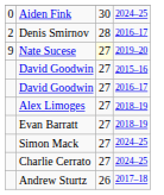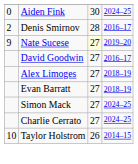 <table class="wikitable">
 <tr>
 </tr>
 <tr>
 <td>0</td>
 <td><a href='#'>Aiden Fink</a></td>
 <td>30</td>
 <td style="font-size:80%;"><a href='#'>2024–25</a></td>
 </tr>
 <tr>
 <td>2</td>
 <td>Denis Smirnov</td>
 <td>28</td>
 <td style="font-size:80%;"><a href='#'>2016–17</a></td>
 </tr>
 <tr>
 <td>9</td>
 <td><a href='#'>Nate Sucese</a></td>
 <td style="background: lightyellow;">27</td>
 <td style="font-size:80%;"><a href='#'>2019–20</a></td>
-</tr>
-<tr>
-<td></td>
-<td><a href='#'>David Goodwin</a></td>
-<td>27</td>
-<td style="font-size:80%;"><a href='#'>2015–16</a></td>
 </tr>
 <tr>
 <td></td>
 <td><a href='#'>David Goodwin</a></td>
 <td>27</td>
 <td style="font-size:80%;"><a href='#'>2016–17</a></td>
 </tr>
 <tr>
 <td></td>
 <td><a href='#'>Alex Limoges</a></td>
 <td>27</td>
 <td style="font-size:80%;"><a href='#'>2018–19</a></td>
 </tr>
 <tr>
 <td></td>
 <td>Evan Barratt</td>
 <td>27</td>
 <td style="font-size:80%;"><a href='#'>2018–19</a></td>
 </tr>
 <tr>
 <td></td>
 <td>Simon Mack</td>
 <td>27</td>
 <td style="font-size:80%;"><a href='#'>2024–25</a></td>
 </tr>
 <tr>
 <td></td>
 <td>Charlie Cerrato</td>
 <td>27</td>
 <td style="font-size:80%;"><a href='#'>2024–25</a></td>
 </tr>
 <tr>
-<td></td>
-<td>Andrew Sturtz</td>
+<td>10</td>
+<td>Taylor Holstrom</td>
 <td>26</td>
-<td style="font-size:80%;"><a href='#'>2017–18</a></td>
+<td style="font-size:80%;"><a href='#'>2014–15</a></td>
 </tr>
 </table>
